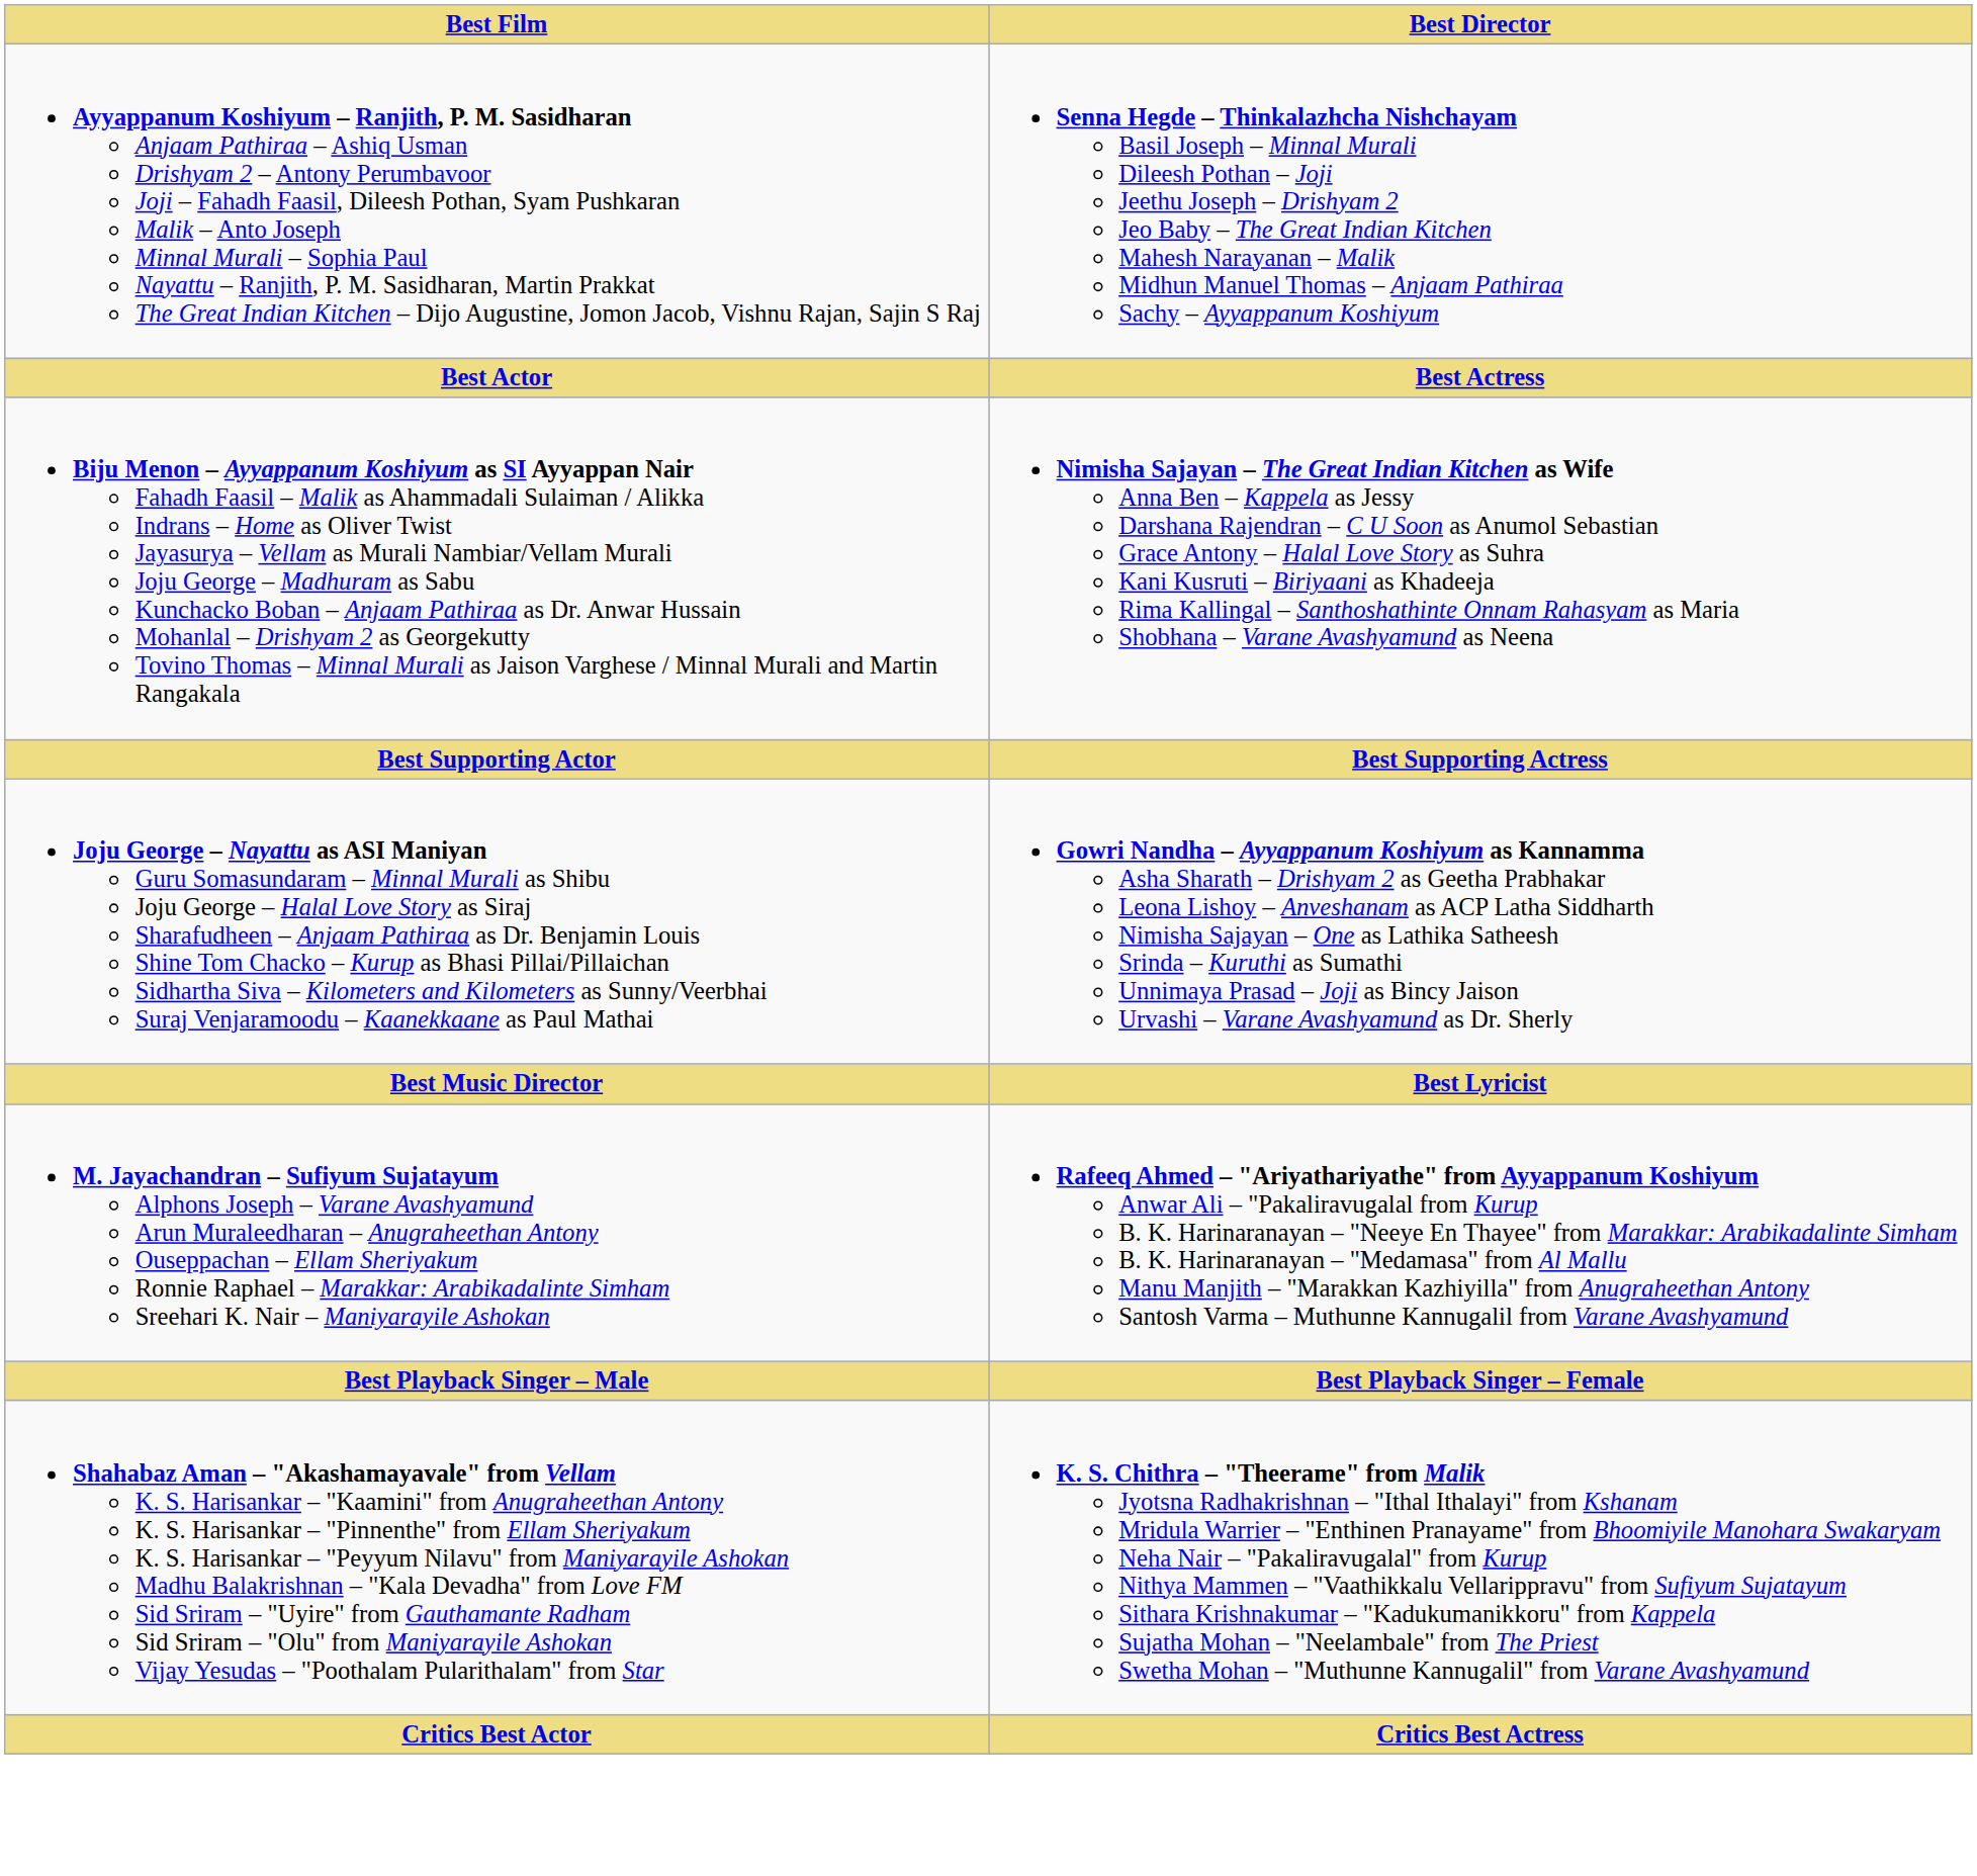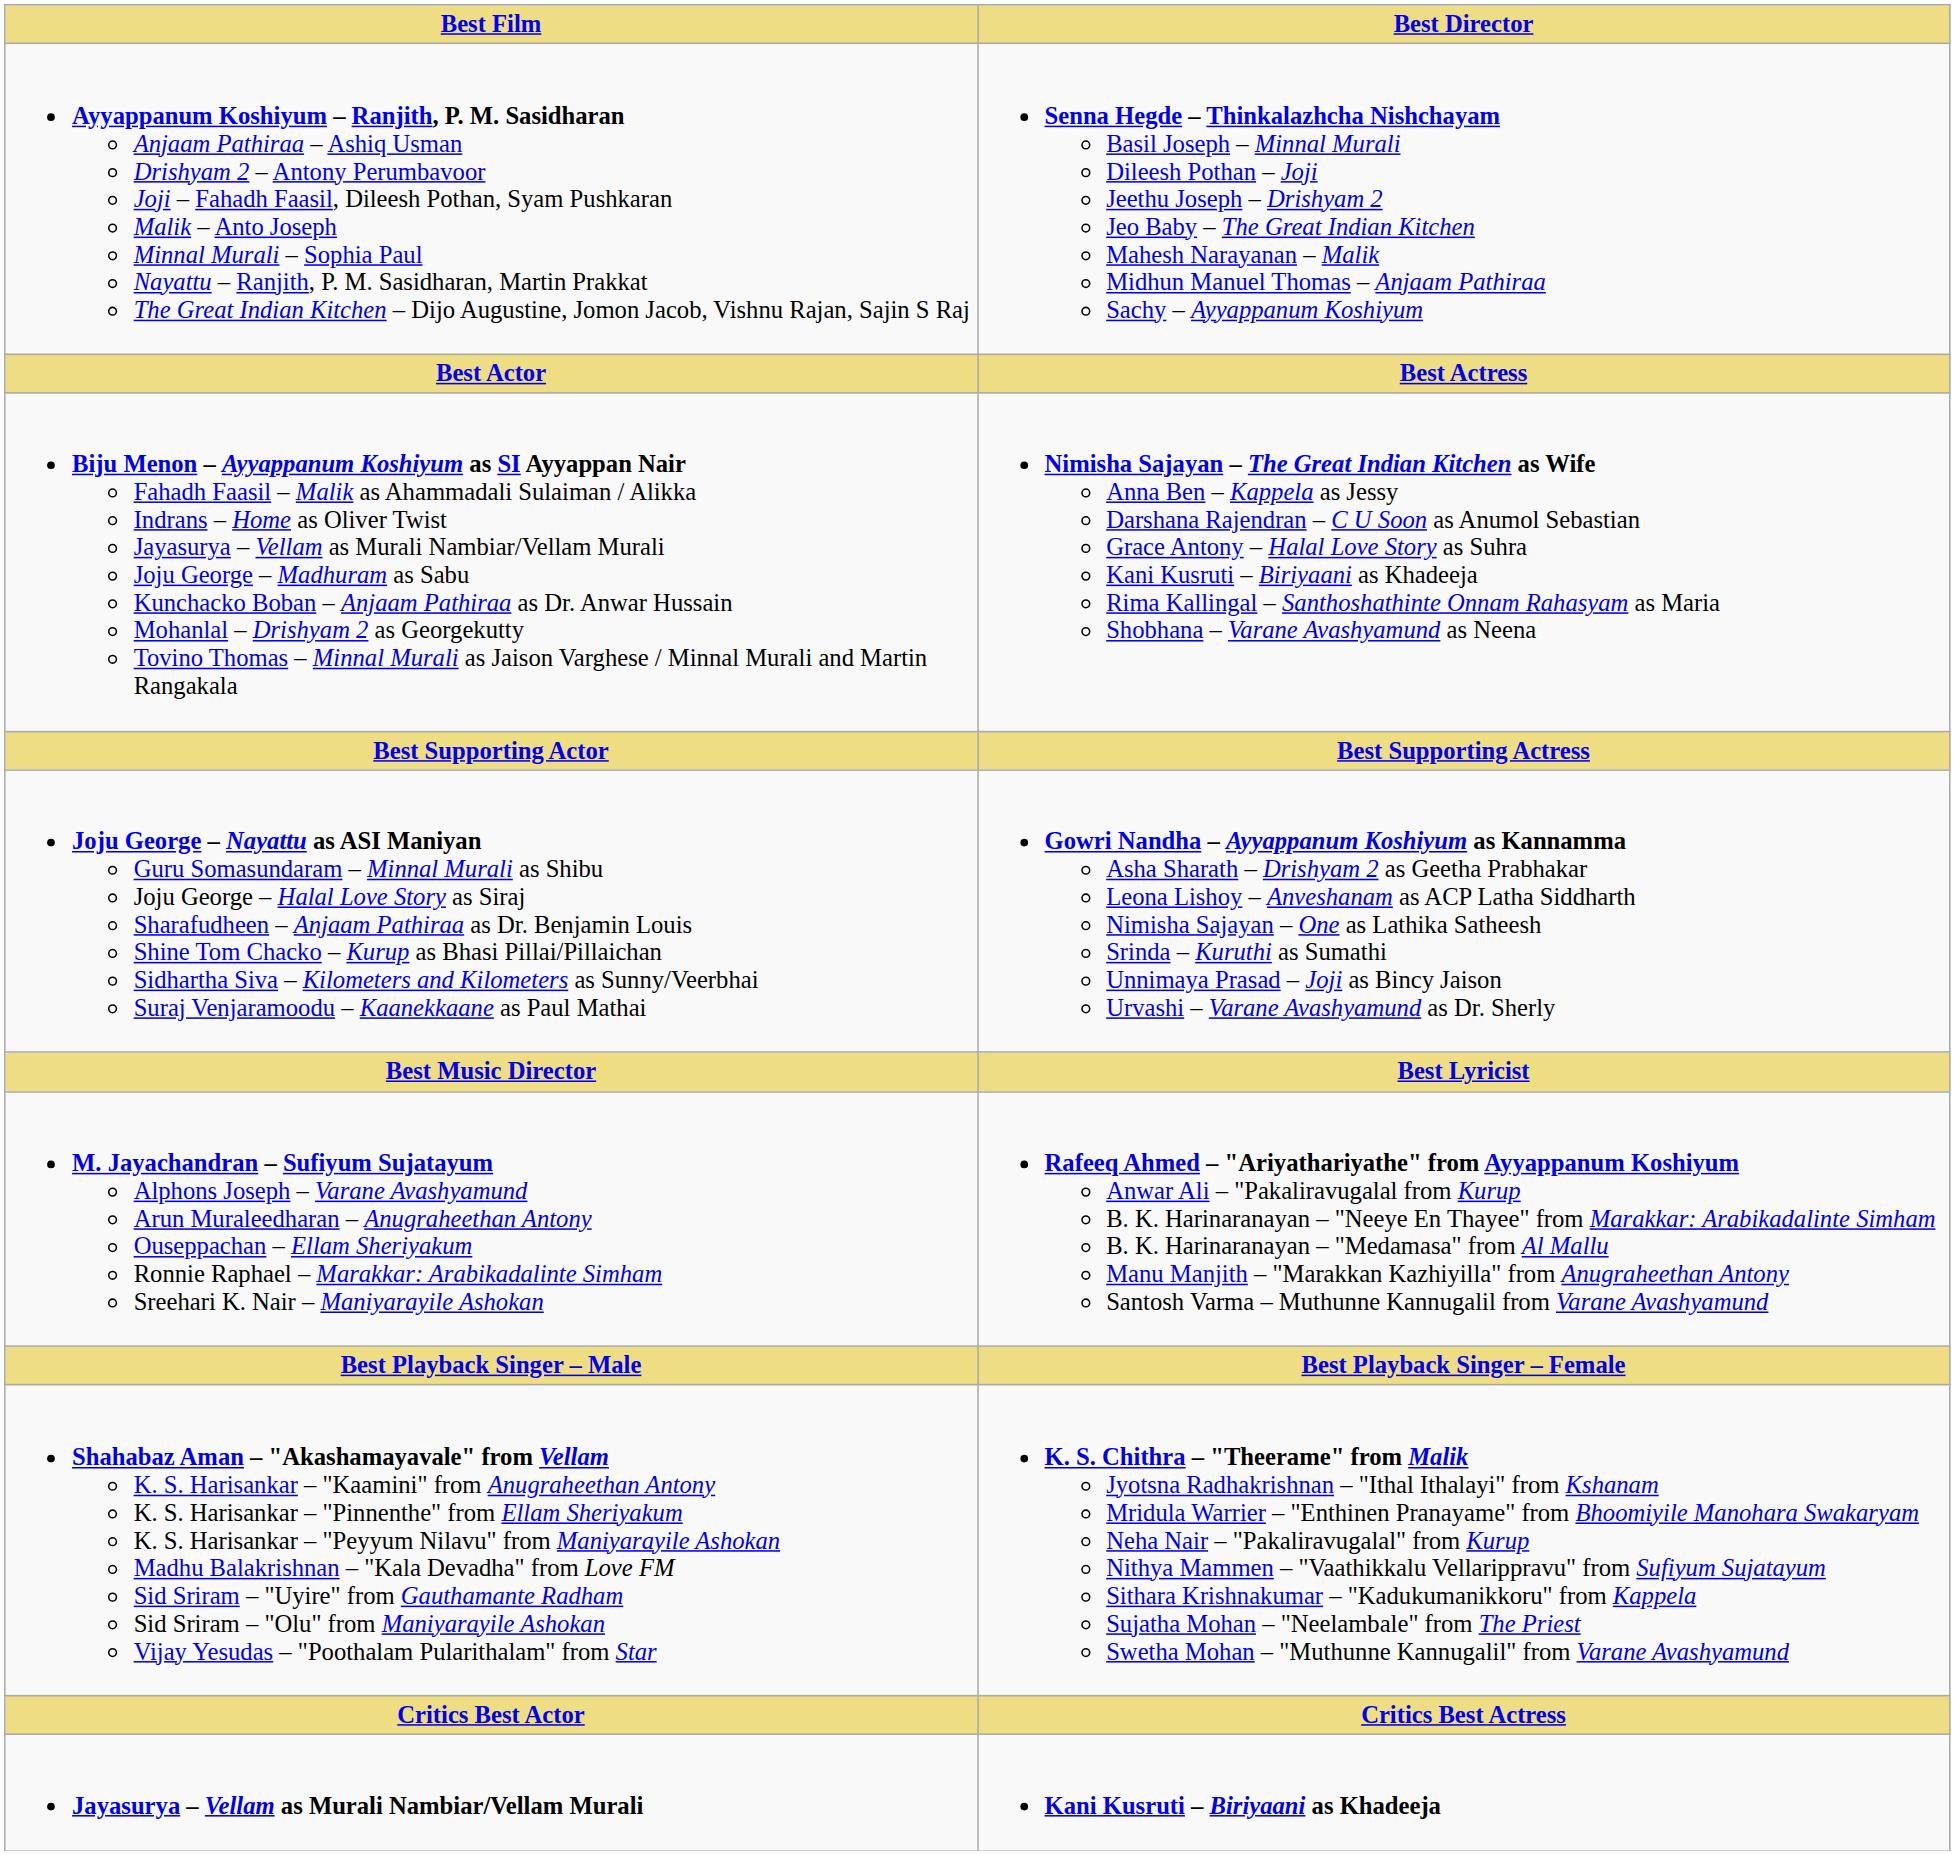 <table class="wikitable" width=100% |>
 <tr>
 <th ! style="background:#eedd82; text-align:center; width:50%;"><a href='#'>Best Film</a></th>
 <th ! style="background:#eedd82; text-align:center; width:50%;"><a href='#'>Best Director</a></th>
 </tr>
 <tr>
 <td valign="top"><br><ul><li><strong><a href='#'>Ayyappanum Koshiyum</a> – <a href='#'>Ranjith</a>, P. M. Sasidharan</strong><ul><li><em><a href='#'>Anjaam Pathiraa</a></em> – <a href='#'>Ashiq Usman</a></li><li><em><a href='#'>Drishyam 2</a></em> – <a href='#'>Antony Perumbavoor</a></li><li><a href='#'><em>Joji</em></a> – <a href='#'>Fahadh Faasil</a>, Dileesh Pothan, Syam Pushkaran</li><li><a href='#'><em>Malik</em></a> – <a href='#'>Anto Joseph</a></li><li><em><a href='#'>Minnal Murali</a></em> – <a href='#'>Sophia Paul</a></li><li><a href='#'><em>Nayattu</em></a> – <a href='#'>Ranjith</a>, P. M. Sasidharan, Martin Prakkat</li><li><em><a href='#'>The Great Indian Kitchen</a></em> – Dijo Augustine, Jomon Jacob, Vishnu Rajan, Sajin S Raj</li></ul></li></ul></td>
 <td valign="top"><br><ul><li><strong><a href='#'>Senna Hegde</a> – <a href='#'>Thinkalazhcha Nishchayam</a></strong><ul><li><a href='#'>Basil Joseph</a> – <em><a href='#'>Minnal Murali</a></em></li><li><a href='#'>Dileesh Pothan</a> – <em><a href='#'>Joji</a></em></li><li><a href='#'>Jeethu Joseph</a> – <em><a href='#'>Drishyam 2</a></em></li><li><a href='#'>Jeo Baby</a> – <em><a href='#'>The Great Indian Kitchen</a></em></li><li><a href='#'>Mahesh Narayanan</a> – <a href='#'><em>Malik</em></a></li><li><a href='#'>Midhun Manuel Thomas</a> – <em><a href='#'>Anjaam Pathiraa</a></em></li><li><a href='#'>Sachy</a> – <em><a href='#'>Ayyappanum Koshiyum</a></em></li></ul></li></ul></td>
 </tr>
 <tr>
 <th ! style="background:#eedd82; text-align:center;"><a href='#'>Best Actor</a></th>
 <th ! style="background:#eedd82; text-align:center;"><a href='#'>Best Actress</a></th>
 </tr>
 <tr>
 <td valign="top"><br><ul><li><strong><a href='#'>Biju Menon</a> – <em><a href='#'>Ayyappanum Koshiyum</a></em> as <a href='#'>SI</a> Ayyappan Nair</strong><ul><li><a href='#'>Fahadh Faasil</a> – <a href='#'><em>Malik</em></a> as Ahammadali Sulaiman / Alikka</li><li><a href='#'>Indrans</a> – <a href='#'><em>Home</em></a> as Oliver Twist</li><li><a href='#'>Jayasurya</a> – <a href='#'><em>Vellam</em></a> as Murali Nambiar/Vellam Murali</li><li><a href='#'>Joju George</a> – <em><a href='#'>Madhuram</a></em> as Sabu</li><li><a href='#'>Kunchacko Boban</a> – <em><a href='#'>Anjaam Pathiraa</a></em> as Dr. Anwar Hussain</li><li><a href='#'>Mohanlal</a> – <em><a href='#'>Drishyam 2</a></em>  as Georgekutty</li><li><a href='#'>Tovino Thomas</a> – <em><a href='#'>Minnal Murali</a></em> as Jaison Varghese / Minnal Murali and Martin Rangakala</li></ul></li></ul></td>
 <td valign="top"><br><ul><li><strong><a href='#'>Nimisha Sajayan</a> – <em><a href='#'>The Great Indian Kitchen</a></em> as Wife</strong><ul><li><a href='#'>Anna Ben</a> – <em><a href='#'>Kappela</a></em> as Jessy</li><li><a href='#'>Darshana Rajendran</a> – <em><a href='#'>C U Soon</a></em> as Anumol Sebastian</li><li><a href='#'>Grace Antony</a> – <em><a href='#'>Halal Love Story</a></em> as Suhra</li><li><a href='#'>Kani Kusruti</a> – <em><a href='#'>Biriyaani</a></em> as Khadeeja</li><li><a href='#'>Rima Kallingal</a> – <em><a href='#'>Santhoshathinte Onnam Rahasyam</a></em> as Maria</li><li><a href='#'>Shobhana</a> – <em><a href='#'>Varane Avashyamund</a></em> as Neena</li></ul></li></ul></td>
 </tr>
 <tr>
 <th ! style="background:#eedd82; text-align:center;"><a href='#'>Best Supporting Actor</a></th>
 <th ! style="background:#eedd82; text-align:center;"><a href='#'>Best Supporting Actress</a></th>
 </tr>
 <tr>
 <td valign="top"><br><ul><li><strong><a href='#'>Joju George</a> – <a href='#'><em>Nayattu</em></a> as ASI Maniyan</strong><ul><li><a href='#'>Guru Somasundaram</a> – <em><a href='#'>Minnal Murali</a></em> as Shibu</li><li>Joju George – <em><a href='#'>Halal Love Story</a></em> as Siraj</li><li><a href='#'>Sharafudheen</a> – <em><a href='#'>Anjaam Pathiraa</a></em> as Dr. Benjamin Louis</li><li><a href='#'>Shine Tom Chacko</a> – <a href='#'><em>Kurup</em></a> as Bhasi Pillai/Pillaichan</li><li><a href='#'>Sidhartha Siva</a> – <em><a href='#'>Kilometers and Kilometers</a></em> as Sunny/Veerbhai</li><li><a href='#'>Suraj Venjaramoodu</a> – <em><a href='#'>Kaanekkaane</a></em> as Paul Mathai</li></ul></li></ul></td>
 <td valign="top"><br><ul><li><strong><a href='#'>Gowri Nandha</a> – <em><a href='#'>Ayyappanum Koshiyum</a></em> as Kannamma</strong><ul><li><a href='#'>Asha Sharath</a> – <em><a href='#'>Drishyam 2</a></em> as Geetha Prabhakar</li><li><a href='#'>Leona Lishoy</a> – <em><a href='#'>Anveshanam</a></em> as ACP Latha Siddharth</li><li><a href='#'>Nimisha Sajayan</a> – <a href='#'><em>One</em></a> as Lathika Satheesh</li><li><a href='#'>Srinda</a> – <em><a href='#'>Kuruthi</a></em> as Sumathi</li><li><a href='#'>Unnimaya Prasad</a> – <a href='#'><em>Joji</em></a> as Bincy Jaison</li><li><a href='#'>Urvashi</a> – <em><a href='#'>Varane Avashyamund</a></em> as Dr. Sherly</li></ul></li></ul></td>
 </tr>
 <tr>
 <th ! style="background:#eedd82; text-align:center;"><a href='#'>Best Music Director</a></th>
 <th ! style="background:#eedd82; text-align:center;"><a href='#'>Best Lyricist</a></th>
 </tr>
 <tr>
 <td valign="top"><br><ul><li><strong><a href='#'>M. Jayachandran</a> – <a href='#'>Sufiyum Sujatayum</a></strong><ul><li><a href='#'>Alphons Joseph</a> – <em><a href='#'>Varane Avashyamund</a></em></li><li><a href='#'>Arun Muraleedharan</a> – <em><a href='#'>Anugraheethan Antony</a></em></li><li><a href='#'>Ouseppachan</a> – <em><a href='#'>Ellam Sheriyakum</a></em></li><li>Ronnie Raphael – <a href='#'><em>Marakkar: Arabikadalinte Simham</em></a></li><li>Sreehari K. Nair – <em><a href='#'>Maniyarayile Ashokan</a></em></li></ul></li></ul></td>
 <td valign="top"><br><ul><li><strong><a href='#'>Rafeeq Ahmed</a> – "Ariyathariyathe" from <a href='#'>Ayyappanum Koshiyum</a></strong><ul><li><a href='#'>Anwar Ali</a> – "Pakaliravugalal from <a href='#'><em>Kurup</em></a></li><li>B. K. Harinaranayan – "Neeye En Thayee" from <a href='#'><em>Marakkar: Arabikadalinte Simham</em></a></li><li>B. K. Harinaranayan – "Medamasa" from <em><a href='#'>Al Mallu</a></em></li><li><a href='#'>Manu Manjith</a> – "Marakkan Kazhiyilla" from <em><a href='#'>Anugraheethan Antony</a></em></li><li>Santosh Varma – Muthunne Kannugalil from <em><a href='#'>Varane Avashyamund</a></em></li></ul></li></ul></td>
 </tr>
 <tr>
 <th ! style="background:#eedd82; text-align:center;"><a href='#'>Best Playback Singer – Male</a></th>
 <th ! style="background:#eedd82; text-align:center;"><a href='#'>Best Playback Singer – Female</a></th>
 </tr>
 <tr>
 <td valign="top"><br><ul><li><strong><a href='#'>Shahabaz Aman</a> – "Akashamayavale" from <a href='#'><em>Vellam</em></a></strong><ul><li><a href='#'>K. S. Harisankar</a> – "Kaamini" from <em><a href='#'>Anugraheethan Antony</a></em></li><li>K. S. Harisankar – "Pinnenthe" from <em><a href='#'>Ellam Sheriyakum</a></em></li><li>K. S. Harisankar – "Peyyum Nilavu" from <em><a href='#'>Maniyarayile Ashokan</a></em></li><li><a href='#'>Madhu Balakrishnan</a> – "Kala Devadha" from <em>Love FM</em></li><li><a href='#'>Sid Sriram</a> – "Uyire" from <em><a href='#'>Gauthamante Radham</a></em></li><li>Sid Sriram – "Olu" from <em><a href='#'>Maniyarayile Ashokan</a></em></li><li><a href='#'>Vijay Yesudas</a> – "Poothalam Pularithalam" from <a href='#'><em>Star</em></a></li></ul></li></ul></td>
 <td valign="top"><br><ul><li><strong><a href='#'>K. S. Chithra</a> – "Theerame" from <a href='#'><em>Malik</em></a></strong><ul><li><a href='#'>Jyotsna Radhakrishnan</a> – "Ithal Ithalayi" from <a href='#'><em>Kshanam</em></a></li><li><a href='#'>Mridula Warrier</a> – "Enthinen Pranayame" from <em><a href='#'>Bhoomiyile Manohara Swakaryam</a></em></li><li><a href='#'>Neha Nair</a> – "Pakaliravugalal" from <a href='#'><em>Kurup</em></a></li><li><a href='#'>Nithya Mammen</a> – "Vaathikkalu Vellarippravu" from <em><a href='#'>Sufiyum Sujatayum</a></em></li><li><a href='#'>Sithara Krishnakumar</a> – "Kadukumanikkoru" from <em><a href='#'>Kappela</a></em></li><li><a href='#'>Sujatha Mohan</a> – "Neelambale" from <a href='#'><em>The Priest</em></a></li><li><a href='#'>Swetha Mohan</a> – "Muthunne Kannugalil" from <em><a href='#'>Varane Avashyamund</a></em></li></ul></li></ul></td>
 </tr>
 <tr>
 <th ! style="background:#eedd82; text-align:center;"><a href='#'>Critics Best Actor</a></th>
 <th ! style="background:#eedd82; text-align:center;"><a href='#'><strong>Critics Best Actress</strong></a></th>
 </tr>
+<tr>
+<td><br><ul><li><strong><a href='#'>Jayasurya</a> – <em><a href='#'>Vellam</a></em> as Murali Nambiar/Vellam Murali</strong></li></ul></td>
+<td><br><ul><li><strong><a href='#'>Kani Kusruti</a> – <em><a href='#'>Biriyaani</a></em> as Khadeeja</strong></li></ul></td>
+</tr>
 </table>
